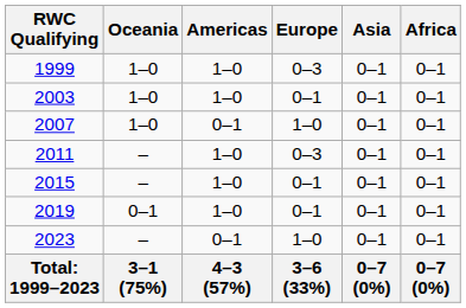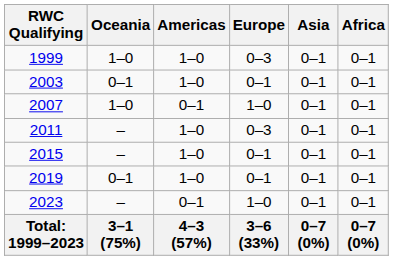 <table class="wikitable sortable" style="text-align: center;">
 <tr>
 <th>RWC <br> Qualifying</th>
 <th>Oceania</th>
 <th>Americas</th>
 <th>Europe</th>
 <th width=45px>Asia</th>
 <th>Africa</th>
 </tr>
 <tr>
 <td><a href='#'>1999</a></td>
 <td>1–0</td>
 <td>1–0</td>
 <td>0–3</td>
 <td>0–1</td>
 <td>0–1</td>
 </tr>
 <tr>
 <td><a href='#'>2003</a></td>
-<td>1–0</td>
+<td>0–1</td>
 <td>1–0</td>
 <td>0–1</td>
 <td>0–1</td>
 <td>0–1</td>
 </tr>
 <tr>
 <td><a href='#'>2007</a></td>
 <td>1–0</td>
 <td>0–1</td>
 <td>1–0</td>
 <td>0–1</td>
 <td>0–1</td>
 </tr>
 <tr>
 <td><a href='#'>2011</a></td>
 <td>–</td>
 <td>1–0</td>
 <td>0–3</td>
 <td>0–1</td>
 <td>0–1</td>
 </tr>
 <tr>
 <td><a href='#'>2015</a></td>
 <td>–</td>
 <td>1–0</td>
 <td>0–1</td>
 <td>0–1</td>
 <td>0–1</td>
 </tr>
 <tr>
 <td><a href='#'>2019</a></td>
 <td>0–1</td>
 <td>1–0</td>
 <td>0–1</td>
 <td>0–1</td>
 <td>0–1</td>
 </tr>
 <tr>
 <td><a href='#'>2023</a></td>
 <td>–</td>
 <td>0–1</td>
 <td>1–0</td>
 <td>0–1</td>
 <td>0–1</td>
 </tr>
 <tr>
 <th>Total:<br>1999–2023</th>
 <th>3–1 <br> (75%)</th>
 <th>4–3 <br> (57%)</th>
 <th>3–6 <br> (33%)</th>
 <th>0–7 <br> (0%)</th>
 <th>0–7 <br> (0%)</th>
 </tr>
 </table>
